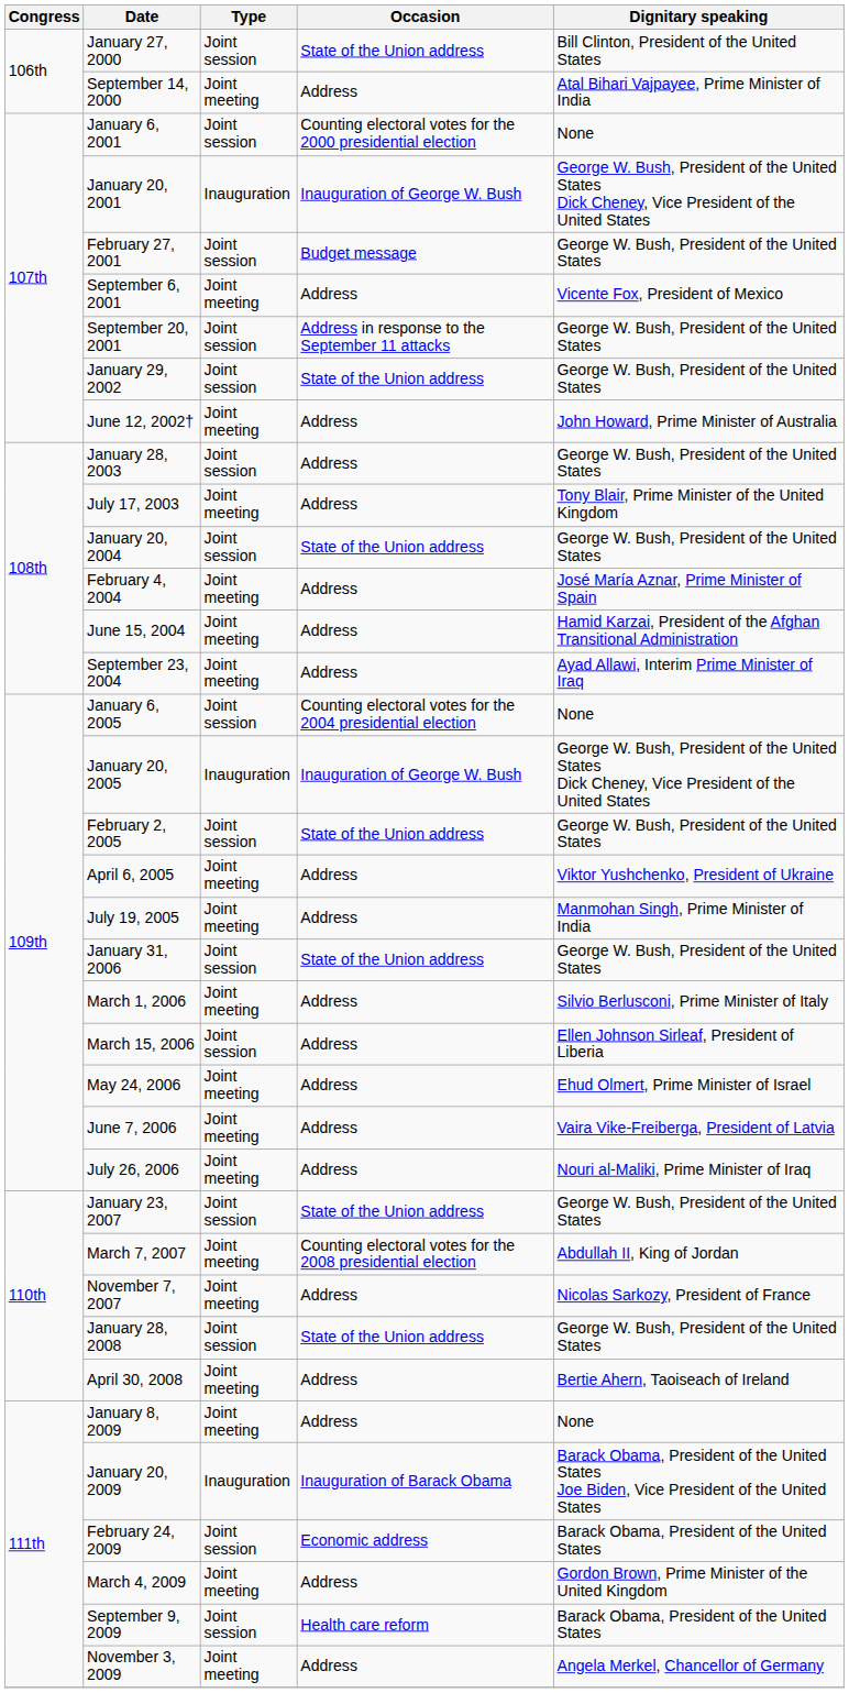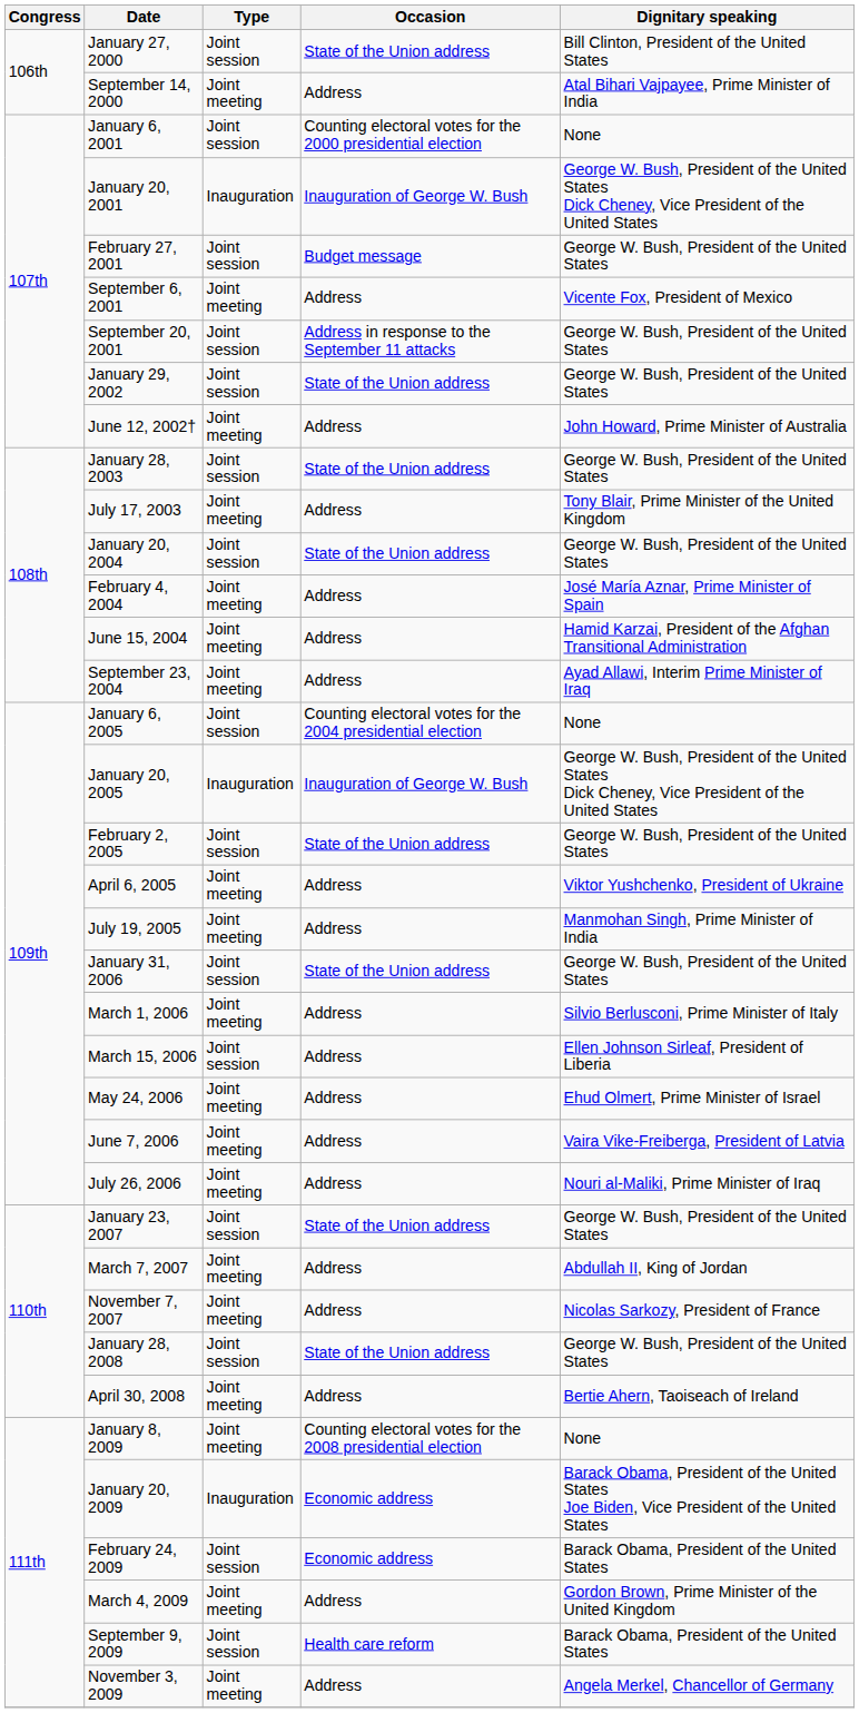 <table class="wikitable sortable">
 <tr>
 <th>Congress</th>
 <th>Date</th>
 <th>Type</th>
 <th>Occasion</th>
 <th>Dignitary speaking</th>
 </tr>
 <tr>
 <td rowspan="2">106th</td>
 <td>January 27, 2000</td>
 <td>Joint session</td>
 <td><a href='#'>State of the Union address</a></td>
 <td>Bill Clinton, President of the United States</td>
 </tr>
 <tr>
 <td>September 14, 2000</td>
 <td>Joint meeting</td>
 <td>Address</td>
 <td><a href='#'>Atal Bihari Vajpayee</a>, Prime Minister of India</td>
 </tr>
 <tr>
 <td rowspan="7"><a href='#'>107th</a></td>
 <td>January 6, 2001</td>
 <td>Joint session</td>
 <td>Counting electoral votes for the <a href='#'>2000 presidential election</a></td>
 <td>None</td>
 </tr>
 <tr>
 <td>January 20, 2001</td>
 <td>Inauguration</td>
 <td><a href='#'>Inauguration of George W. Bush</a></td>
 <td><a href='#'>George W. Bush</a>, President of the United States<br><a href='#'>Dick Cheney</a>, Vice President of the United States</td>
 </tr>
 <tr>
 <td>February 27, 2001</td>
 <td>Joint session</td>
 <td><a href='#'>Budget message</a></td>
 <td>George W. Bush, President of the United States</td>
 </tr>
 <tr>
 <td>September 6, 2001</td>
 <td>Joint meeting</td>
 <td>Address</td>
 <td><a href='#'>Vicente Fox</a>, President of Mexico</td>
 </tr>
 <tr>
 <td>September 20, 2001</td>
 <td>Joint session</td>
 <td><a href='#'>Address</a> in response to the <a href='#'>September 11 attacks</a></td>
 <td>George W. Bush, President of the United States</td>
 </tr>
 <tr>
 <td>January 29, 2002</td>
 <td>Joint session</td>
 <td><a href='#'>State of the Union address</a></td>
 <td>George W. Bush, President of the United States</td>
 </tr>
 <tr>
 <td>June 12, 2002†</td>
 <td>Joint meeting</td>
 <td>Address</td>
 <td><a href='#'>John Howard</a>, Prime Minister of Australia</td>
 </tr>
 <tr>
 <td rowspan="6"><a href='#'>108th</a></td>
 <td>January 28, 2003</td>
 <td>Joint session</td>
-<td>Address</td>
+<td><a href='#'>State of the Union address</a></td>
 <td>George W. Bush, President of the United States</td>
 </tr>
 <tr>
 <td>July 17, 2003</td>
 <td>Joint meeting</td>
 <td>Address</td>
 <td><a href='#'>Tony Blair</a>, Prime Minister of the United Kingdom</td>
 </tr>
 <tr>
 <td>January 20, 2004</td>
 <td>Joint session</td>
 <td><a href='#'>State of the Union address</a></td>
 <td>George W. Bush, President of the United States</td>
 </tr>
 <tr>
 <td>February 4, 2004</td>
 <td>Joint meeting</td>
 <td>Address</td>
 <td><a href='#'>José María Aznar</a>, <a href='#'>Prime Minister of Spain</a></td>
 </tr>
 <tr>
 <td>June 15, 2004</td>
 <td>Joint meeting</td>
 <td>Address</td>
 <td><a href='#'>Hamid Karzai</a>, President of the <a href='#'>Afghan Transitional Administration</a></td>
 </tr>
 <tr>
 <td>September 23, 2004</td>
 <td>Joint meeting</td>
 <td>Address</td>
 <td><a href='#'>Ayad Allawi</a>, Interim <a href='#'>Prime Minister of Iraq</a></td>
 </tr>
 <tr>
 <td rowspan="11"><a href='#'>109th</a></td>
 <td>January 6, 2005</td>
 <td>Joint session</td>
 <td>Counting electoral votes for the <a href='#'>2004 presidential election</a></td>
 <td>None</td>
 </tr>
 <tr>
 <td>January 20, 2005</td>
 <td>Inauguration</td>
 <td><a href='#'>Inauguration of George W. Bush</a></td>
 <td>George W. Bush, President of the United States<br>Dick Cheney, Vice President of the United States</td>
 </tr>
 <tr>
 <td>February 2, 2005</td>
 <td>Joint session</td>
 <td><a href='#'>State of the Union address</a></td>
 <td>George W. Bush, President of the United States</td>
 </tr>
 <tr>
 <td>April 6, 2005</td>
 <td>Joint meeting</td>
 <td>Address</td>
 <td><a href='#'>Viktor Yushchenko</a>, <a href='#'>President of Ukraine</a></td>
 </tr>
 <tr>
 <td>July 19, 2005</td>
 <td>Joint meeting</td>
 <td>Address</td>
 <td><a href='#'>Manmohan Singh</a>, Prime Minister of India</td>
 </tr>
 <tr>
 <td>January 31, 2006</td>
 <td>Joint session</td>
 <td><a href='#'>State of the Union address</a></td>
 <td>George W. Bush, President of the United States</td>
 </tr>
 <tr>
 <td>March 1, 2006</td>
 <td>Joint meeting</td>
 <td>Address</td>
 <td><a href='#'>Silvio Berlusconi</a>, Prime Minister of Italy</td>
 </tr>
 <tr>
 <td>March 15, 2006</td>
 <td>Joint session</td>
 <td>Address</td>
 <td><a href='#'>Ellen Johnson Sirleaf</a>, President of Liberia</td>
 </tr>
 <tr>
 <td>May 24, 2006</td>
 <td>Joint meeting</td>
 <td>Address</td>
 <td><a href='#'>Ehud Olmert</a>, Prime Minister of Israel</td>
 </tr>
 <tr>
 <td>June 7, 2006</td>
 <td>Joint meeting</td>
 <td>Address</td>
 <td><a href='#'>Vaira Vike-Freiberga</a>, <a href='#'>President of Latvia</a></td>
 </tr>
 <tr>
 <td>July 26, 2006</td>
 <td>Joint meeting</td>
 <td>Address</td>
 <td><a href='#'>Nouri al-Maliki</a>, Prime Minister of Iraq</td>
 </tr>
 <tr>
 <td rowspan="5"><a href='#'>110th</a></td>
 <td>January 23, 2007</td>
 <td>Joint session</td>
 <td><a href='#'>State of the Union address</a></td>
 <td>George W. Bush, President of the United States</td>
 </tr>
 <tr>
 <td>March 7, 2007</td>
 <td>Joint meeting</td>
-<td>Counting electoral votes for the <a href='#'>2008 presidential election</a></td>
+<td>Address</td>
 <td><a href='#'>Abdullah II</a>, King of Jordan</td>
 </tr>
 <tr>
 <td>November 7, 2007</td>
 <td>Joint meeting</td>
 <td>Address</td>
 <td><a href='#'>Nicolas Sarkozy</a>, President of France</td>
 </tr>
 <tr>
 <td>January 28, 2008</td>
 <td>Joint session</td>
 <td><a href='#'>State of the Union address</a></td>
 <td>George W. Bush, President of the United States</td>
 </tr>
 <tr>
 <td>April 30, 2008</td>
 <td>Joint meeting</td>
 <td>Address</td>
 <td><a href='#'>Bertie Ahern</a>, Taoiseach of Ireland</td>
 </tr>
 <tr>
 <td rowspan="6"><a href='#'>111th</a></td>
 <td>January 8, 2009</td>
 <td>Joint meeting</td>
-<td>Address</td>
+<td>Counting electoral votes for the <a href='#'>2008 presidential election</a></td>
 <td>None</td>
 </tr>
 <tr>
 <td>January 20, 2009</td>
 <td>Inauguration</td>
-<td><a href='#'>Inauguration of Barack Obama</a></td>
+<td><a href='#'>Economic address</a></td>
 <td><a href='#'>Barack Obama</a>, President of the United States<br><a href='#'>Joe Biden</a>, Vice President of the United States</td>
 </tr>
 <tr>
 <td>February 24, 2009</td>
 <td>Joint session</td>
 <td><a href='#'>Economic address</a></td>
 <td>Barack Obama, President of the United States</td>
 </tr>
 <tr>
 <td>March 4, 2009</td>
 <td>Joint meeting</td>
 <td>Address</td>
 <td><a href='#'>Gordon Brown</a>, Prime Minister of the United Kingdom</td>
 </tr>
 <tr>
 <td>September 9, 2009</td>
 <td>Joint session</td>
 <td><a href='#'>Health care reform</a></td>
 <td>Barack Obama, President of the United States</td>
 </tr>
 <tr>
 <td>November 3, 2009</td>
 <td>Joint meeting</td>
 <td>Address</td>
 <td><a href='#'>Angela Merkel</a>, <a href='#'>Chancellor of Germany</a></td>
 </tr>
 <tr>
 </tr>
 </table>
